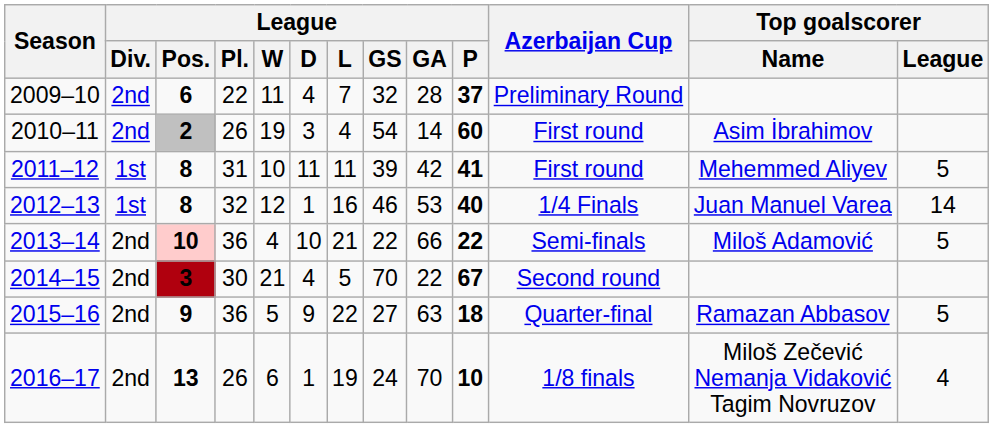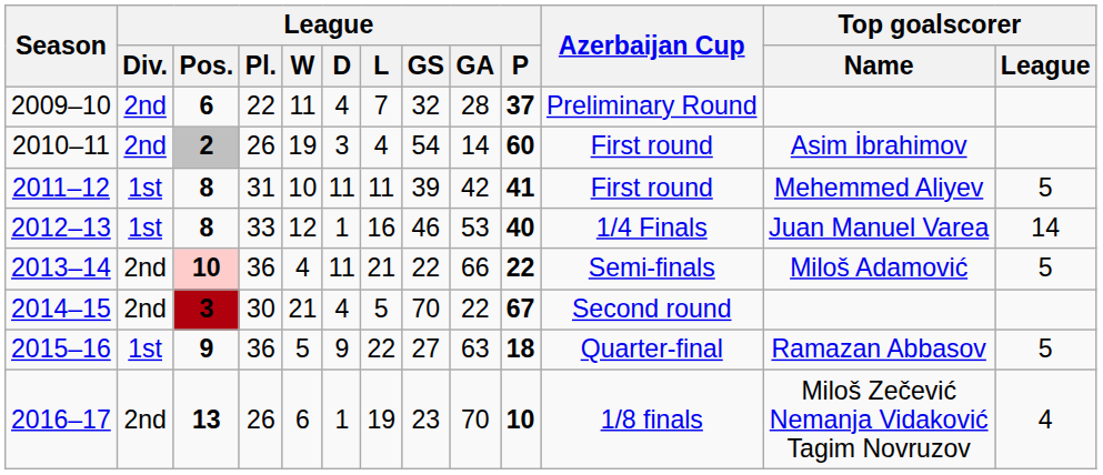 <table class="wikitable">
 <tr style="background:#efefef;">
 <th rowspan="2">Season</th>
 <th colspan="9">League</th>
 <th rowspan="2"><a href='#'>Azerbaijan Cup</a></th>
 <th colspan="3">Top goalscorer</th>
 </tr>
 <tr>
 <th>Div.</th>
 <th>Pos.</th>
 <th>Pl.</th>
 <th>W</th>
 <th>D</th>
 <th>L</th>
 <th>GS</th>
 <th>GA</th>
 <th>P</th>
 <th>Name</th>
 <th>League</th>
 </tr>
 <tr>
 <td align=center>2009–10</td>
 <td align=center><a href='#'>2nd</a></td>
 <td align=center><strong>6</strong></td>
 <td align=center>22</td>
 <td align=center>11</td>
 <td align=center>4</td>
 <td align=center>7</td>
 <td align=center>32</td>
 <td align=center>28</td>
 <td align=center><strong>37</strong></td>
 <td align=center><a href='#'>Preliminary Round</a></td>
 <td align=center></td>
 <td align=center></td>
 </tr>
 <tr>
 <td align=center>2010–11</td>
 <td align=center><a href='#'>2nd</a></td>
 <td align=center bgcolor=silver><strong>2</strong></td>
 <td align=center>26</td>
 <td align=center>19</td>
 <td align=center>3</td>
 <td align=center>4</td>
 <td align=center>54</td>
 <td align=center>14</td>
 <td align=center><strong>60</strong></td>
 <td align=center><a href='#'>First round</a></td>
 <td align=center> <a href='#'>Asim İbrahimov</a></td>
 <td align=center></td>
 </tr>
 <tr>
 <td align=center><a href='#'>2011–12</a></td>
 <td align=center><a href='#'>1st</a></td>
 <td align=center><strong>8</strong></td>
 <td align=center>31</td>
 <td align=center>10</td>
 <td align=center>11</td>
 <td align=center>11</td>
 <td align=center>39</td>
 <td align=center>42</td>
 <td align=center><strong>41</strong></td>
 <td align=center><a href='#'>First round</a></td>
 <td align=center> <a href='#'>Mehemmed Aliyev</a></td>
 <td align=center>5</td>
 </tr>
 <tr>
 <td align=center><a href='#'>2012–13</a></td>
 <td align=center><a href='#'>1st</a></td>
 <td align=center><strong>8</strong></td>
-<td align=center>32</td>
+<td align=center>33</td>
 <td align=center>12</td>
 <td align=center>1</td>
 <td align=center>16</td>
 <td align=center>46</td>
 <td align=center>53</td>
 <td align=center><strong>40</strong></td>
 <td align=center><a href='#'>1/4 Finals</a></td>
 <td align=center> <a href='#'>Juan Manuel Varea</a></td>
 <td align=center>14</td>
 </tr>
 <tr>
 <td align=center><a href='#'>2013–14</a></td>
 <td align=center>2nd</td>
 <td align=center bgcolor=#FFCCCC><strong>10</strong></td>
 <td align=center>36</td>
 <td align=center>4</td>
-<td align=center>10</td>
+<td align=center>11</td>
 <td align=center>21</td>
 <td align=center>22</td>
 <td align=center>66</td>
 <td align=center><strong>22</strong></td>
 <td align=center><a href='#'>Semi-finals</a></td>
 <td align=center> <a href='#'>Miloš Adamović</a></td>
 <td align=center>5</td>
 </tr>
 <tr>
 <td align=center><a href='#'>2014–15</a></td>
 <td align=center>2nd</td>
 <td align=center bgcolor=bronze><strong>3</strong></td>
 <td align=center>30</td>
 <td align=center>21</td>
 <td align=center>4</td>
 <td align=center>5</td>
 <td align=center>70</td>
 <td align=center>22</td>
 <td align=center><strong>67</strong></td>
 <td align=center><a href='#'>Second round</a></td>
 <td align=center></td>
 <td align=center></td>
 </tr>
 <tr>
 <td align=center><a href='#'>2015–16</a></td>
-<td align=center>2nd</td>
+<td align=center><a href='#'>1st</a></td>
 <td align=center><strong>9</strong></td>
 <td align=center>36</td>
 <td align=center>5</td>
 <td align=center>9</td>
 <td align=center>22</td>
 <td align=center>27</td>
 <td align=center>63</td>
 <td align=center><strong>18</strong></td>
 <td align=center><a href='#'>Quarter-final</a></td>
 <td align=center> <a href='#'>Ramazan Abbasov</a></td>
 <td align=center>5</td>
 </tr>
 <tr>
 <td align=center><a href='#'>2016–17</a></td>
 <td align=center>2nd</td>
 <td align=center><strong>13</strong></td>
 <td align=center>26</td>
 <td align=center>6</td>
 <td align=center>1</td>
 <td align=center>19</td>
-<td align=center>24</td>
+<td align=center>23</td>
 <td align=center>70</td>
 <td align=center><strong>10</strong></td>
 <td align=center><a href='#'>1/8 finals</a></td>
 <td align=center> Miloš Zečević <br>  <a href='#'>Nemanja Vidaković</a> <br>  Tagim Novruzov</td>
 <td align=center>4</td>
 </tr>
 </table>
